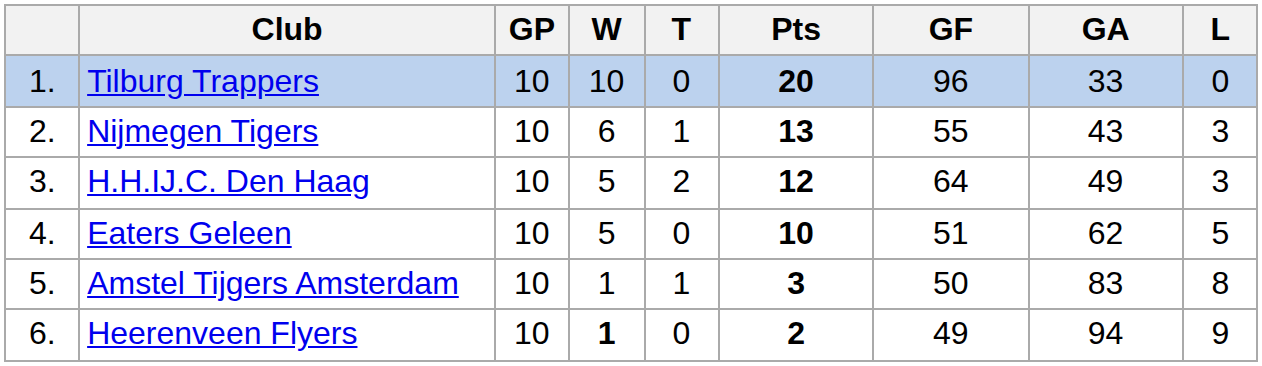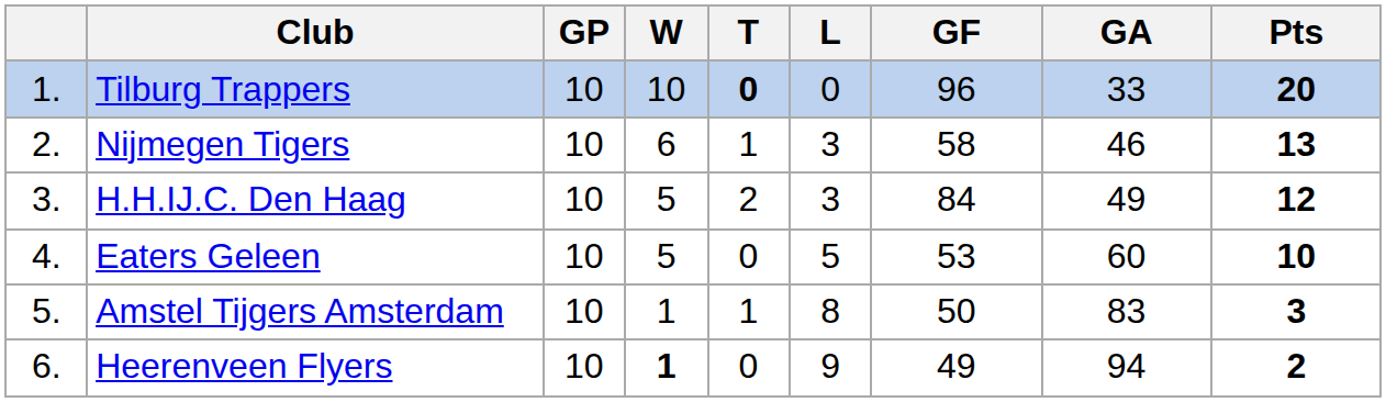 <table class="wikitable">
 <tr>
 <th width="30"></th>
 <th width="200">Club</th>
 <th width="30">GP</th>
 <th width="30">W</th>
 <th width="30">T</th>
-<th width="70">Pts</th>
+<th width="30">L</th>
 <th width="70">GF</th>
 <th width="70">GA</th>
-<th width="30">L</th>
+<th width="70">Pts</th>
 </tr>
 <tr bgcolor="#BCD2EE" align="center">
 <td>1.</td>
 <td align="left"><a href='#'>Tilburg Trappers</a></td>
 <td>10</td>
 <td>10</td>
+<td><strong>0</strong></td>
 <td>0</td>
-<td><strong>20</strong></td>
 <td>96</td>
 <td>33</td>
-<td>0</td>
+<td><strong>20</strong></td>
 </tr>
 <tr bgcolor="#FFFFFF" align="center">
 <td>2.</td>
 <td align="left"><a href='#'>Nijmegen Tigers</a></td>
 <td>10</td>
 <td>6</td>
 <td>1</td>
+<td>3</td>
+<td>58</td>
+<td>46</td>
 <td><strong>13</strong></td>
-<td>55</td>
-<td>43</td>
-<td>3</td>
 </tr>
 <tr bgcolor="#FFFFFF" align="center">
 <td>3.</td>
 <td align="left"><a href='#'>H.H.IJ.C. Den Haag</a></td>
 <td>10</td>
 <td>5</td>
 <td>2</td>
+<td>3</td>
+<td>84</td>
+<td>49</td>
 <td><strong>12</strong></td>
-<td>64</td>
-<td>49</td>
-<td>3</td>
 </tr>
 <tr bgcolor="#FFFFFF" align="center">
 <td>4.</td>
 <td align="left"><a href='#'>Eaters Geleen</a></td>
 <td>10</td>
 <td>5</td>
 <td>0</td>
+<td>5</td>
+<td>53</td>
+<td>60</td>
 <td><strong>10</strong></td>
-<td>51</td>
-<td>62</td>
-<td>5</td>
 </tr>
 <tr bgcolor="#FFFFFF" align="center">
 <td>5.</td>
 <td align="left"><a href='#'>Amstel Tijgers Amsterdam</a></td>
 <td>10</td>
 <td>1</td>
 <td>1</td>
-<td><strong>3</strong></td>
+<td>8</td>
 <td>50</td>
 <td>83</td>
-<td>8</td>
+<td><strong>3</strong></td>
 </tr>
 <tr bgcolor="#FFFFFF" align="center">
 <td>6.</td>
 <td align="left"><a href='#'>Heerenveen Flyers</a></td>
 <td>10</td>
 <td><strong>1</strong></td>
 <td>0</td>
-<td><strong>2</strong></td>
+<td>9</td>
 <td>49</td>
 <td>94</td>
-<td>9</td>
+<td><strong>2</strong></td>
 </tr>
 </table>
